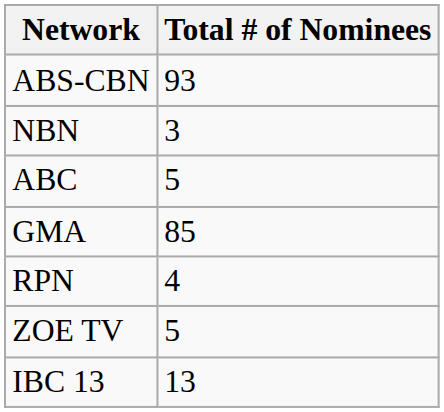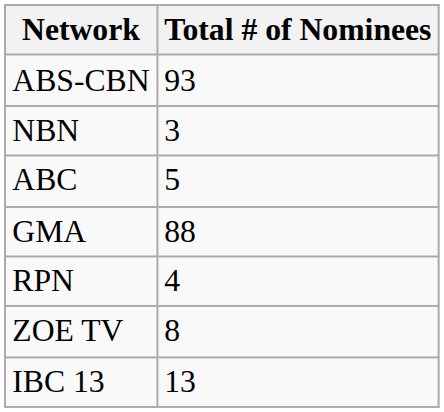 <table class="wikitable sortable">
 <tr>
 <th>Network</th>
 <th>Total # of Nominees</th>
 </tr>
 <tr>
 <td>ABS-CBN</td>
 <td>93</td>
 </tr>
 <tr>
 <td>NBN</td>
 <td>3</td>
 </tr>
 <tr>
 <td>ABC</td>
 <td>5</td>
 </tr>
 <tr>
 <td>GMA</td>
-<td>85</td>
+<td>88</td>
 </tr>
 <tr>
 <td>RPN</td>
 <td>4</td>
 </tr>
 <tr>
 <td>ZOE TV</td>
-<td>5</td>
+<td>8</td>
 </tr>
 <tr>
 <td>IBC 13</td>
 <td>13</td>
 </tr>
 </table>
